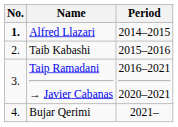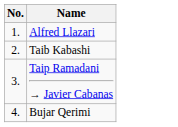 <table class="wikitable" style="text-align:center;">
 <tr>
 <th>No.</th>
 <th>Name</th>
-<th>Period</th>
 </tr>
 <tr>
-<td><strong>1.</strong></td>
+<td>1.</td>
 <td align="left"> <a href='#'>Alfred Llazari</a></td>
-<td>2014–2015</td>
 </tr>
 <tr>
 <td>2.</td>
 <td align="left"> Taib Kabashi</td>
-<td>2015–2016</td>
 </tr>
 <tr>
 <td>3.</td>
 <td align="left"> <a href='#'>Taip Ramadani</a><hr>→  <a href='#'>Javier Cabanas</a></td>
-<td>2016–2021<hr>2020–2021</td>
 </tr>
 <tr>
 <td>4.</td>
 <td align="left"> Bujar Qerimi</td>
-<td>2021–</td>
 </tr>
 </table>
